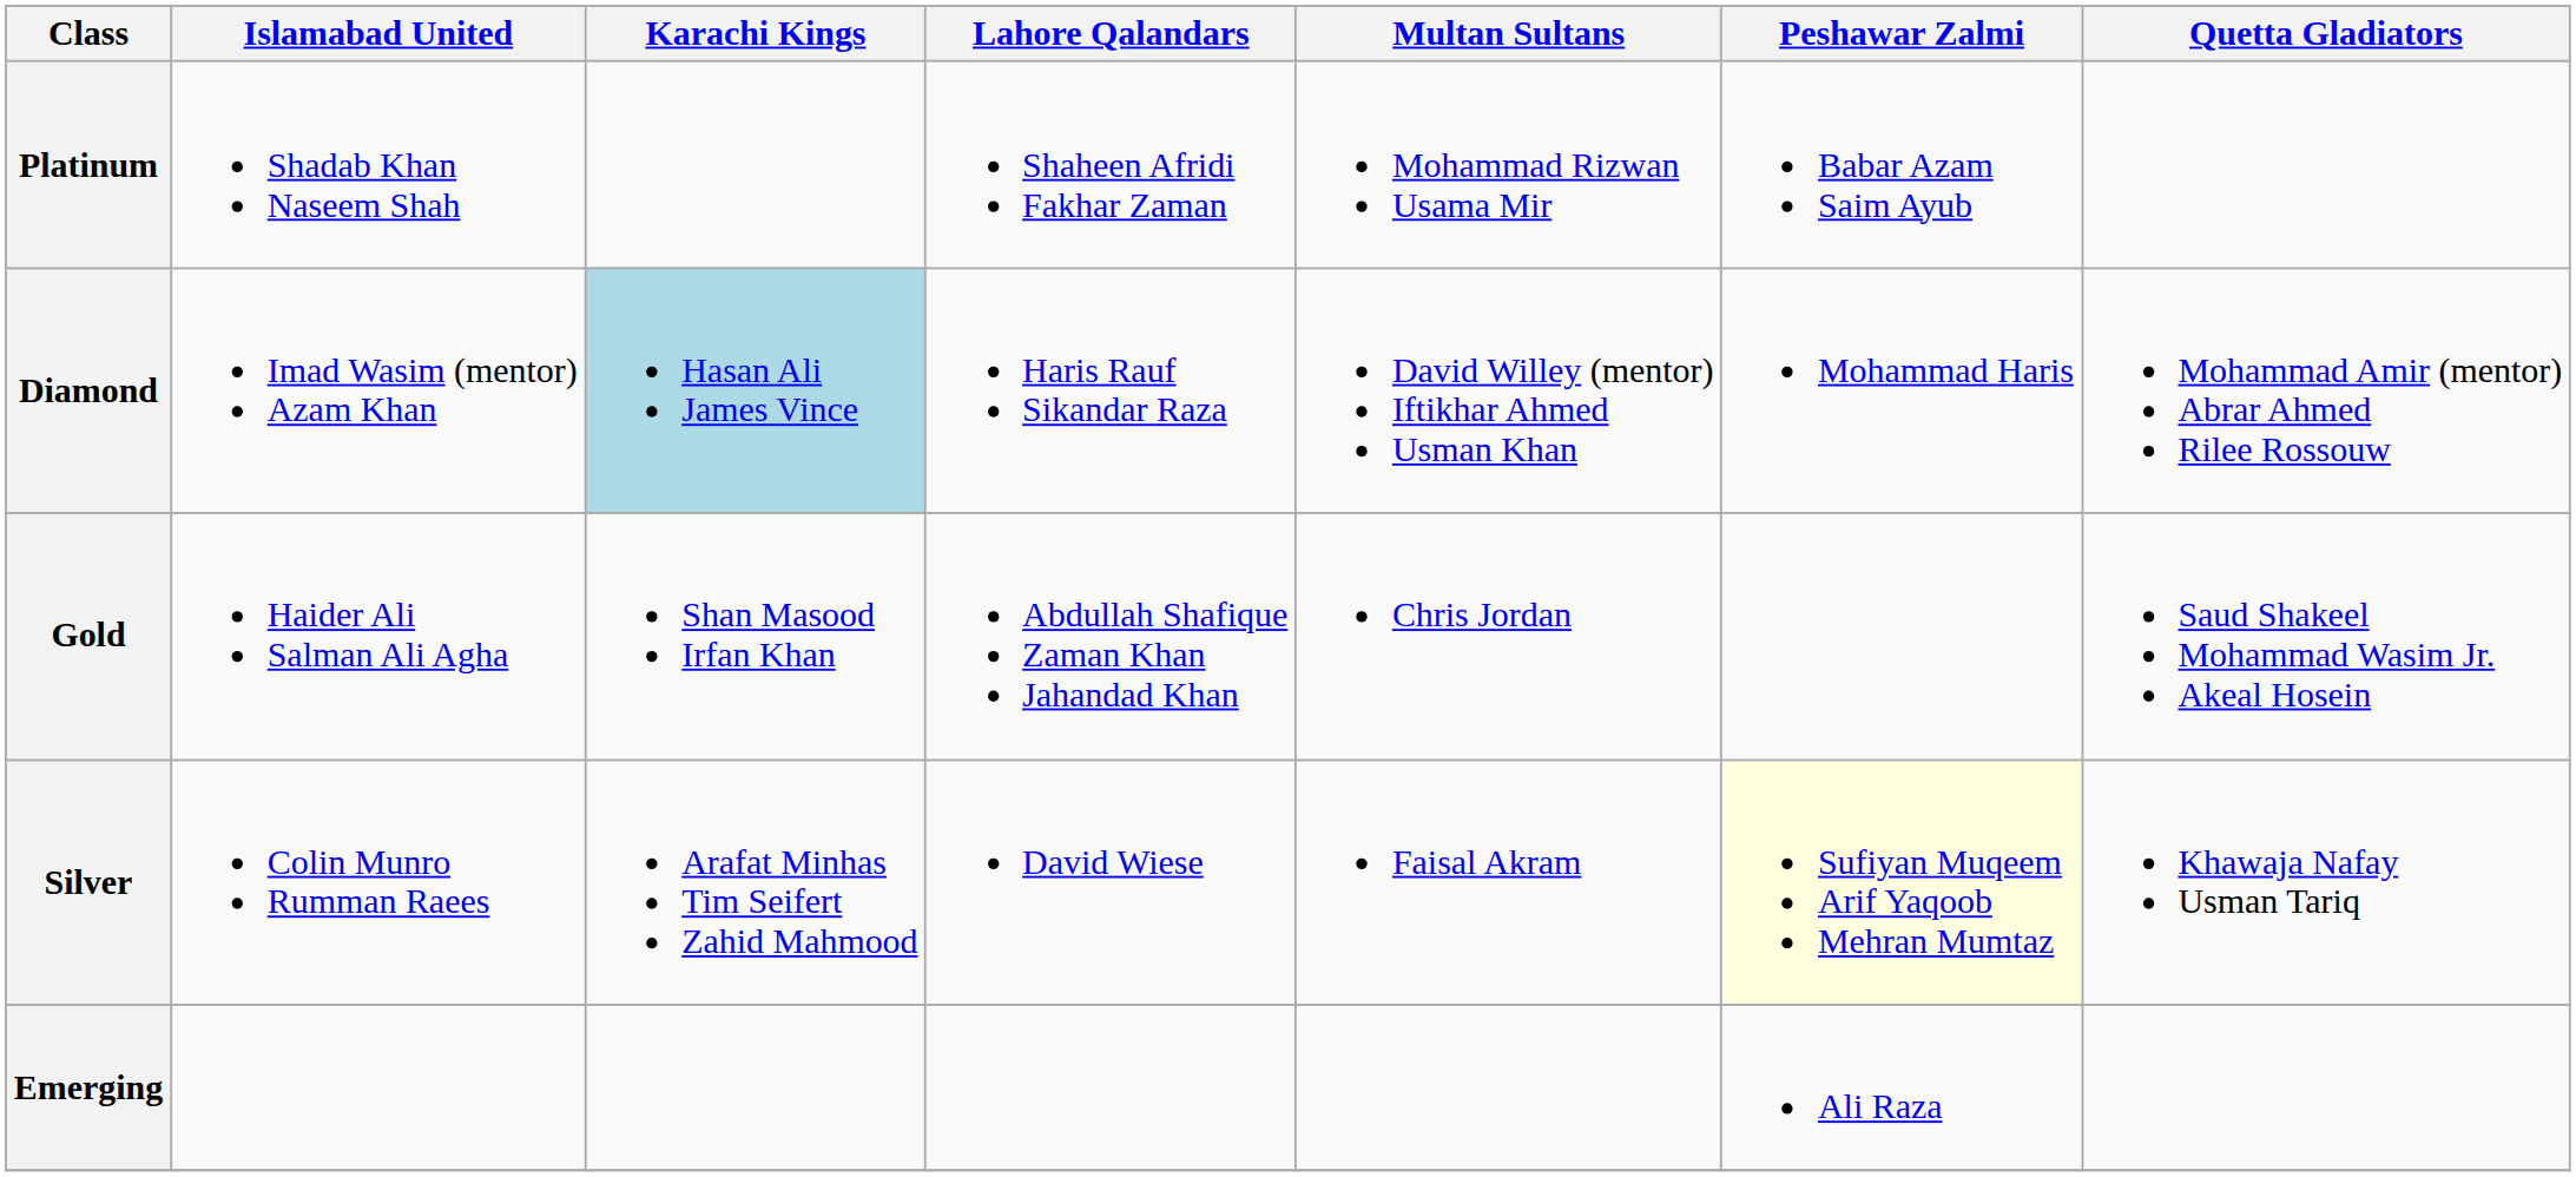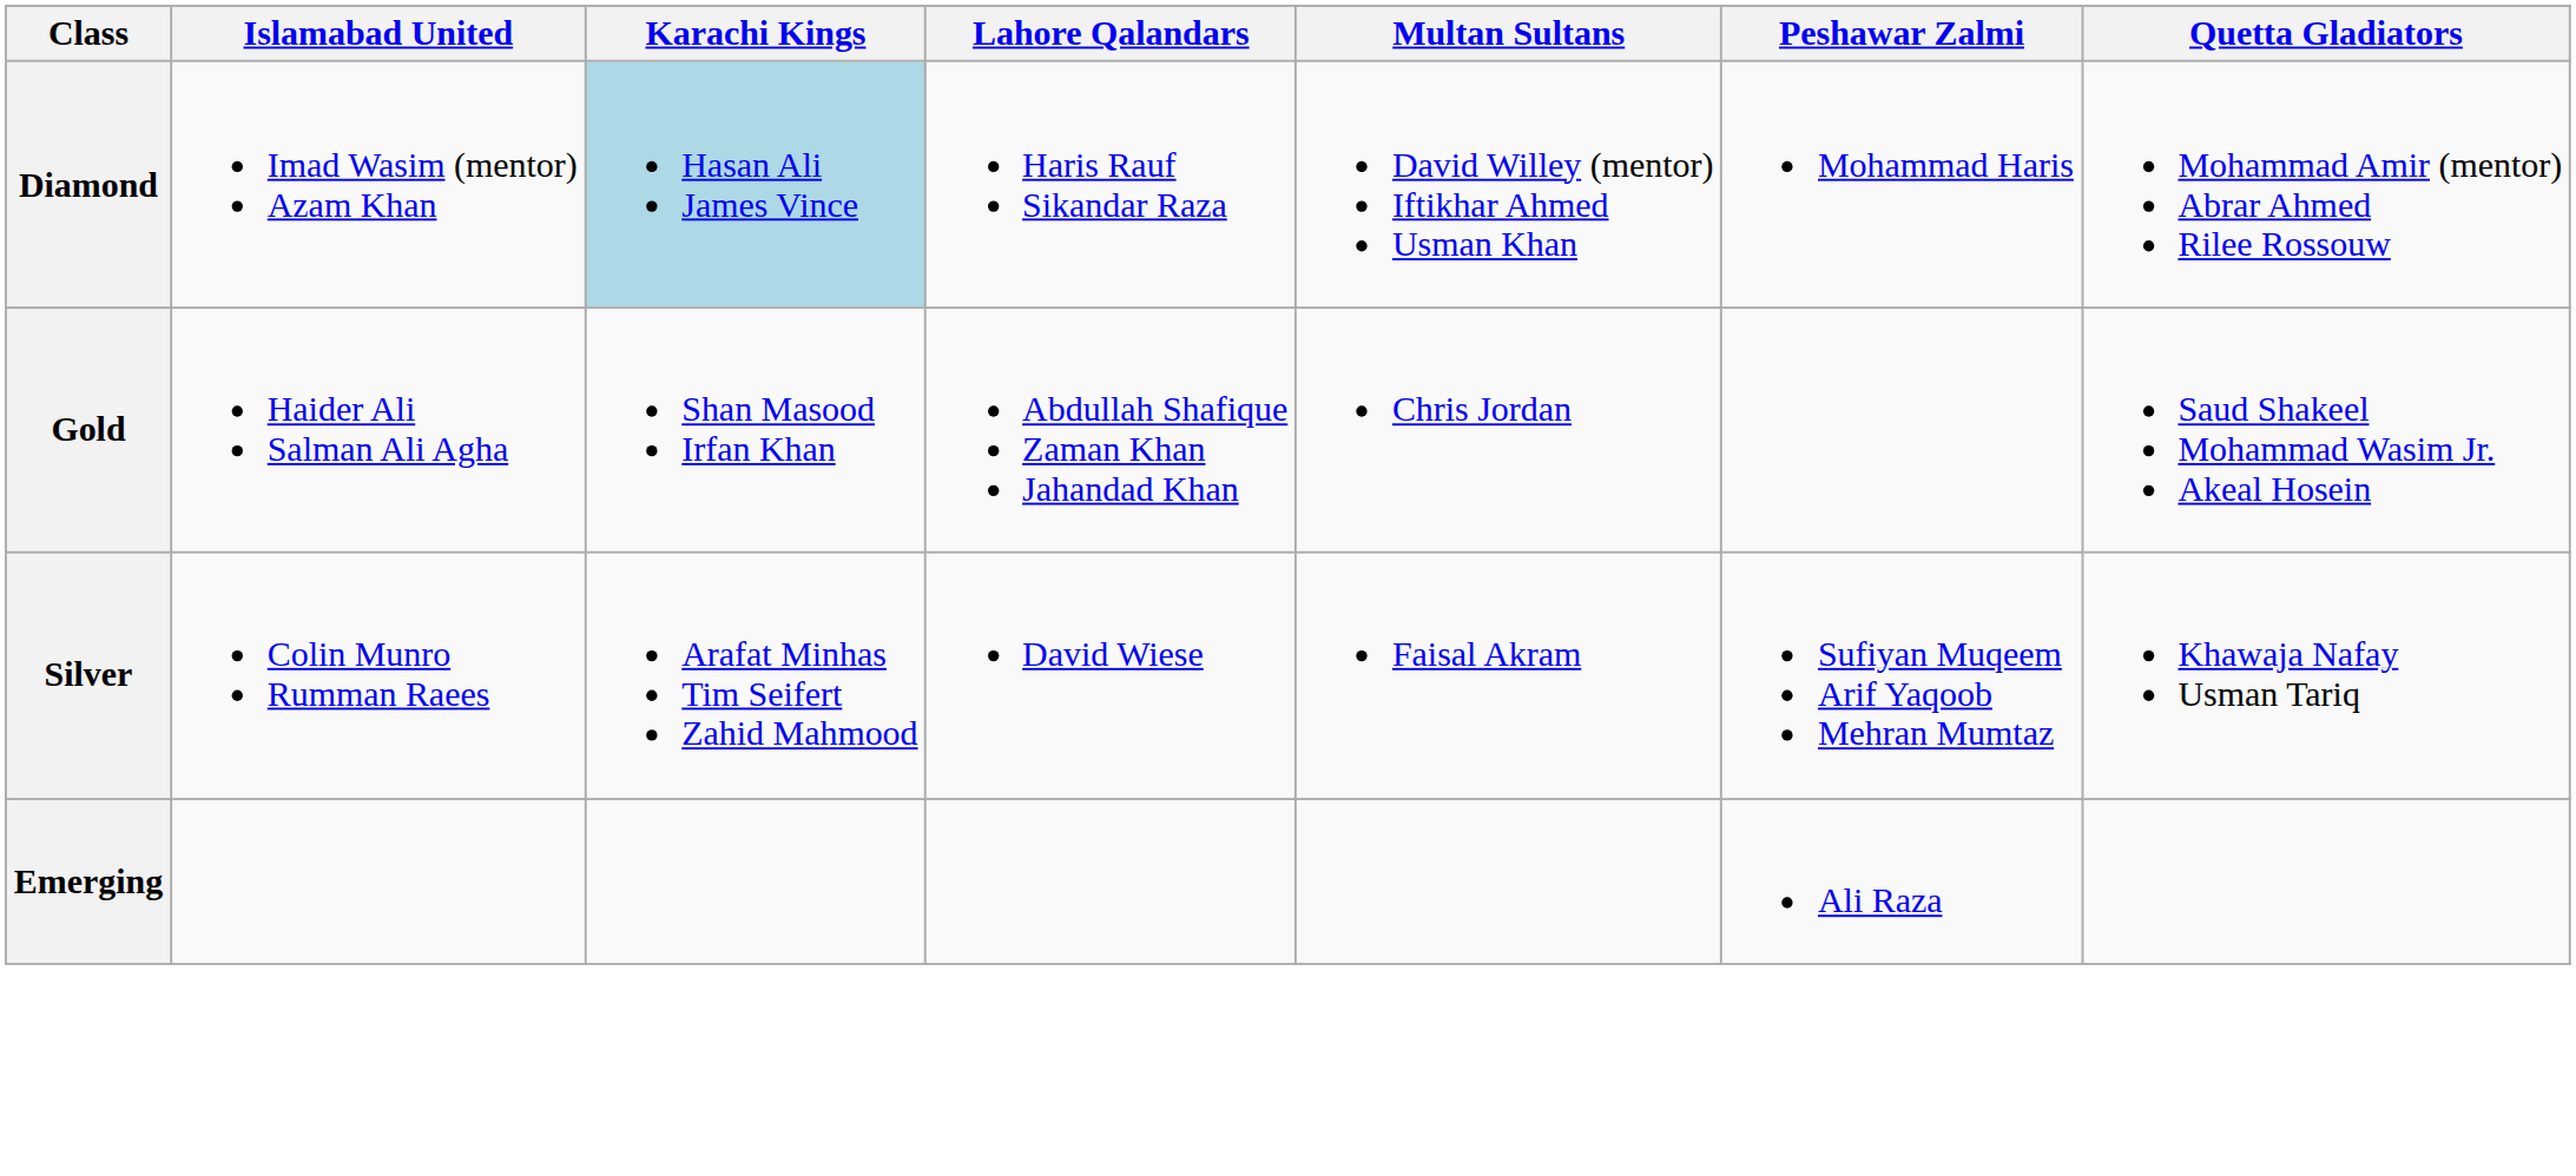 <table class="wikitable">
 <tr>
 <th>Class</th>
 <th><a href='#'>Islamabad United</a></th>
 <th><a href='#'>Karachi Kings</a></th>
 <th><a href='#'>Lahore Qalandars</a></th>
 <th><a href='#'>Multan Sultans</a></th>
 <th><a href='#'>Peshawar Zalmi</a></th>
 <th><a href='#'>Quetta Gladiators</a></th>
-</tr>
-<tr>
-<th>Platinum</th>
-<td valign=top><br><ul><li><a href='#'>Shadab Khan</a></li><li><a href='#'>Naseem Shah</a></li></ul></td>
-<td></td>
-<td valign=top><br><ul><li><a href='#'>Shaheen Afridi</a></li><li><a href='#'>Fakhar Zaman</a></li></ul></td>
-<td valign=top><br><ul><li><a href='#'>Mohammad Rizwan</a></li><li><a href='#'>Usama Mir</a></li></ul></td>
-<td valign=top><br><ul><li><a href='#'>Babar Azam</a></li><li><a href='#'>Saim Ayub</a></li></ul></td>
-<td></td>
 </tr>
 <tr>
 <th>Diamond</th>
 <td valign=top><br><ul><li><a href='#'>Imad Wasim</a> (mentor)</li><li><a href='#'>Azam Khan</a></li></ul></td>
 <td valign=top style="background: lightblue;"><br><ul><li><a href='#'>Hasan Ali</a></li><li><a href='#'>James Vince</a></li></ul></td>
 <td valign=top><br><ul><li><a href='#'>Haris Rauf</a></li><li><a href='#'>Sikandar Raza</a></li></ul></td>
 <td valign=top><br><ul><li><a href='#'>David Willey</a> (mentor)</li><li><a href='#'>Iftikhar Ahmed</a></li><li><a href='#'>Usman Khan</a></li></ul></td>
 <td valign=top><br><ul><li><a href='#'>Mohammad Haris</a></li></ul></td>
 <td valign=top><br><ul><li><a href='#'>Mohammad Amir</a> (mentor)</li><li><a href='#'>Abrar Ahmed</a></li><li><a href='#'>Rilee Rossouw</a></li></ul></td>
 </tr>
 <tr>
 <th>Gold</th>
 <td valign=top><br><ul><li><a href='#'>Haider Ali</a></li><li><a href='#'>Salman Ali Agha</a></li></ul></td>
 <td valign=top><br><ul><li><a href='#'>Shan Masood</a></li><li><a href='#'>Irfan Khan</a></li></ul></td>
 <td valign=top><br><ul><li><a href='#'>Abdullah Shafique</a></li><li><a href='#'>Zaman Khan</a></li><li><a href='#'>Jahandad Khan</a></li></ul></td>
 <td valign=top><br><ul><li><a href='#'>Chris Jordan</a></li></ul></td>
 <td></td>
 <td valign=top><br><ul><li><a href='#'>Saud Shakeel</a></li><li><a href='#'>Mohammad Wasim Jr.</a></li><li><a href='#'>Akeal Hosein</a></li></ul></td>
 </tr>
 <tr>
 <th>Silver</th>
 <td valign=top><br><ul><li><a href='#'>Colin Munro</a></li><li><a href='#'>Rumman Raees</a></li></ul></td>
 <td valign=top><br><ul><li><a href='#'>Arafat Minhas</a></li><li><a href='#'>Tim Seifert</a></li><li><a href='#'>Zahid Mahmood</a></li></ul></td>
 <td valign=top><br><ul><li><a href='#'>David Wiese</a></li></ul></td>
 <td valign=top><br><ul><li><a href='#'>Faisal Akram</a></li></ul></td>
-<td valign=top style="background: lightyellow;"><br><ul><li><a href='#'>Sufiyan Muqeem</a></li><li><a href='#'>Arif Yaqoob</a></li><li><a href='#'>Mehran Mumtaz</a></li></ul></td>
+<td valign=top><br><ul><li><a href='#'>Sufiyan Muqeem</a></li><li><a href='#'>Arif Yaqoob</a></li><li><a href='#'>Mehran Mumtaz</a></li></ul></td>
 <td valign=top><br><ul><li><a href='#'>Khawaja Nafay</a></li><li>Usman Tariq</li></ul></td>
 </tr>
 <tr>
 <th>Emerging</th>
 <td></td>
 <td></td>
 <td></td>
 <td></td>
 <td valign=top><br><ul><li><a href='#'>Ali Raza</a></li></ul></td>
 <td></td>
 </tr>
 <tr>
 </tr>
 </table>
